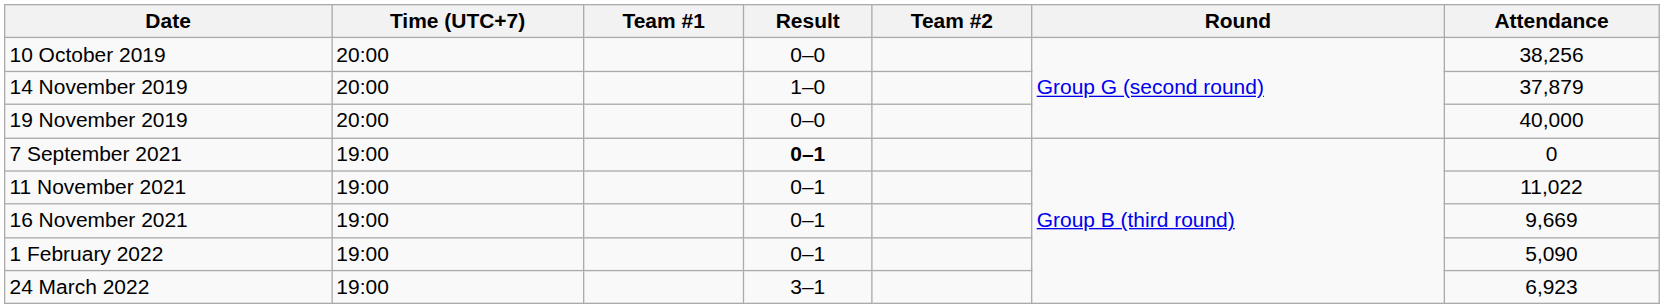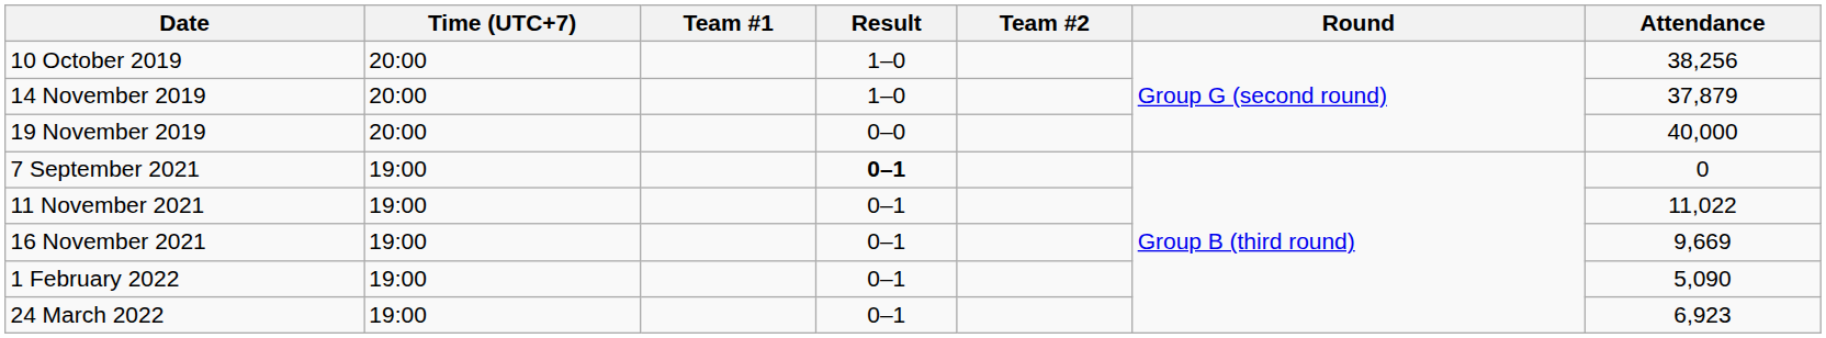 <table class="wikitable" style="text-align:left; width:100%;">
 <tr>
 <th>Date</th>
 <th>Time (UTC+7)</th>
 <th>Team #1</th>
 <th>Result</th>
 <th>Team #2</th>
 <th>Round</th>
 <th>Attendance</th>
 </tr>
 <tr>
 <td>10 October 2019</td>
 <td>20:00</td>
 <td></td>
-<td style="text-align:center;">0–0</td>
+<td style="text-align:center;">1–0</td>
 <td></td>
 <td rowspan=3><a href='#'>Group G (second round)</a></td>
 <td style="text-align:center;">38,256</td>
 </tr>
 <tr>
 <td>14 November 2019</td>
 <td>20:00</td>
 <td></td>
 <td style="text-align:center;">1–0</td>
 <td></td>
 <td style="text-align:center;">37,879</td>
 </tr>
 <tr>
 <td>19 November 2019</td>
 <td>20:00</td>
 <td></td>
 <td style="text-align:center;">0–0</td>
 <td></td>
 <td style="text-align:center;">40,000</td>
 </tr>
 <tr>
 <td>7 September 2021</td>
 <td>19:00</td>
 <td></td>
 <td style="text-align:center;"><strong>0–1</strong></td>
 <td></td>
 <td rowspan=5><a href='#'>Group B (third round)</a></td>
 <td style="text-align:center;">0</td>
 </tr>
 <tr>
 <td>11 November 2021</td>
 <td>19:00</td>
 <td></td>
 <td style="text-align:center;">0–1</td>
 <td></td>
 <td style="text-align:center;">11,022</td>
 </tr>
 <tr>
 <td>16 November 2021</td>
 <td>19:00</td>
 <td></td>
 <td style="text-align:center;">0–1</td>
 <td></td>
 <td style="text-align:center;">9,669</td>
 </tr>
 <tr>
 <td>1 February 2022</td>
 <td>19:00</td>
 <td></td>
 <td style="text-align:center;">0–1</td>
 <td></td>
 <td style="text-align:center;">5,090</td>
 </tr>
 <tr>
 <td>24 March 2022</td>
 <td>19:00</td>
 <td></td>
-<td style="text-align:center">3–1</td>
+<td style="text-align:center">0–1</td>
 <td></td>
 <td style="text-align:center;">6,923</td>
 </tr>
 </table>
